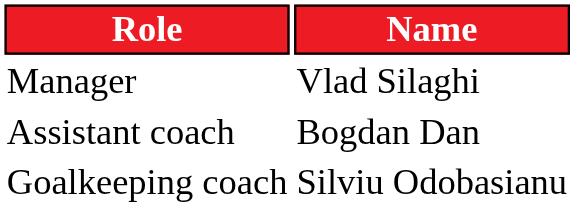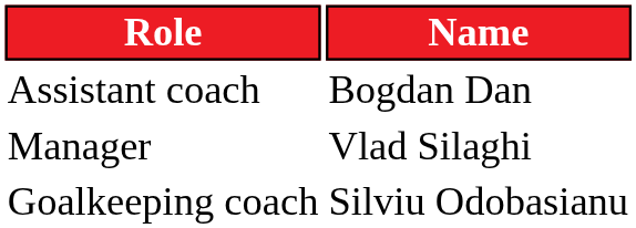 <table class="toccolours">
 <tr>
 <th style="background:#ed1c24;color:#FFFFFF;border:1px solid #000000;">Role</th>
 <th style="background:#ed1c24;color:#FFFFFF;border:1px solid #000000;">Name</th>
 </tr>
 <tr>
+<td>Assistant coach</td>
+<td> Bogdan Dan</td>
+</tr>
+<tr>
 <td>Manager</td>
 <td> Vlad Silaghi</td>
-</tr>
-<tr>
-<td>Assistant coach</td>
-<td> Bogdan Dan</td>
 </tr>
 <tr>
 <td>Goalkeeping coach</td>
 <td> Silviu Odobasianu</td>
 </tr>
 </table>
